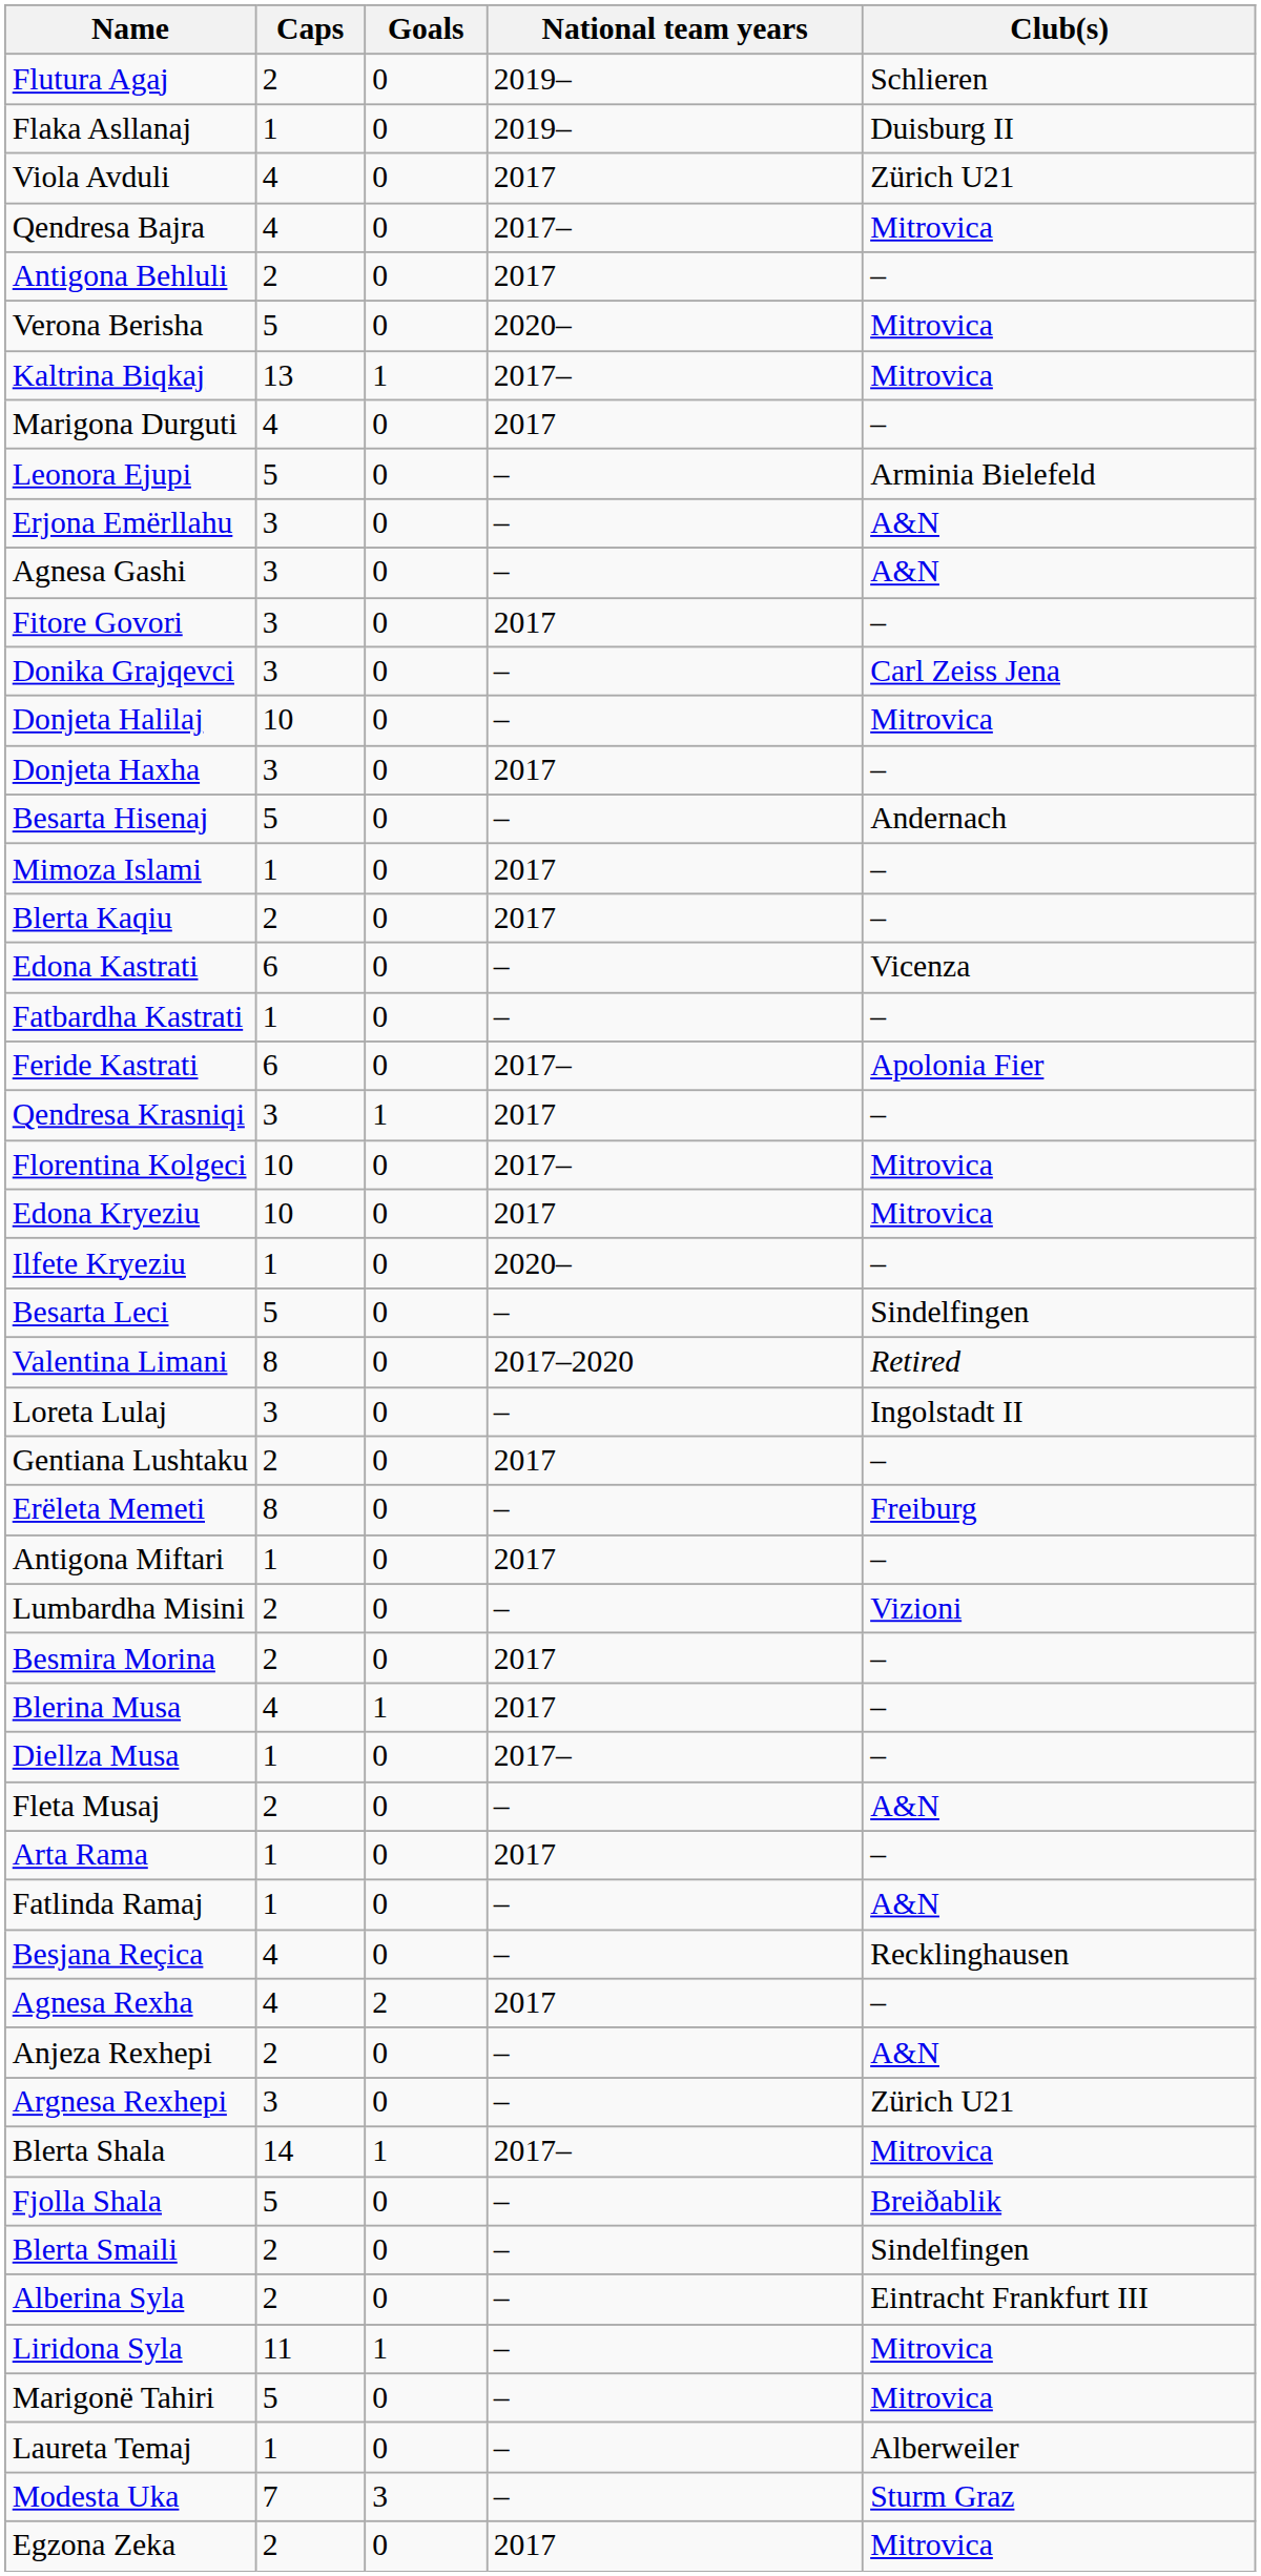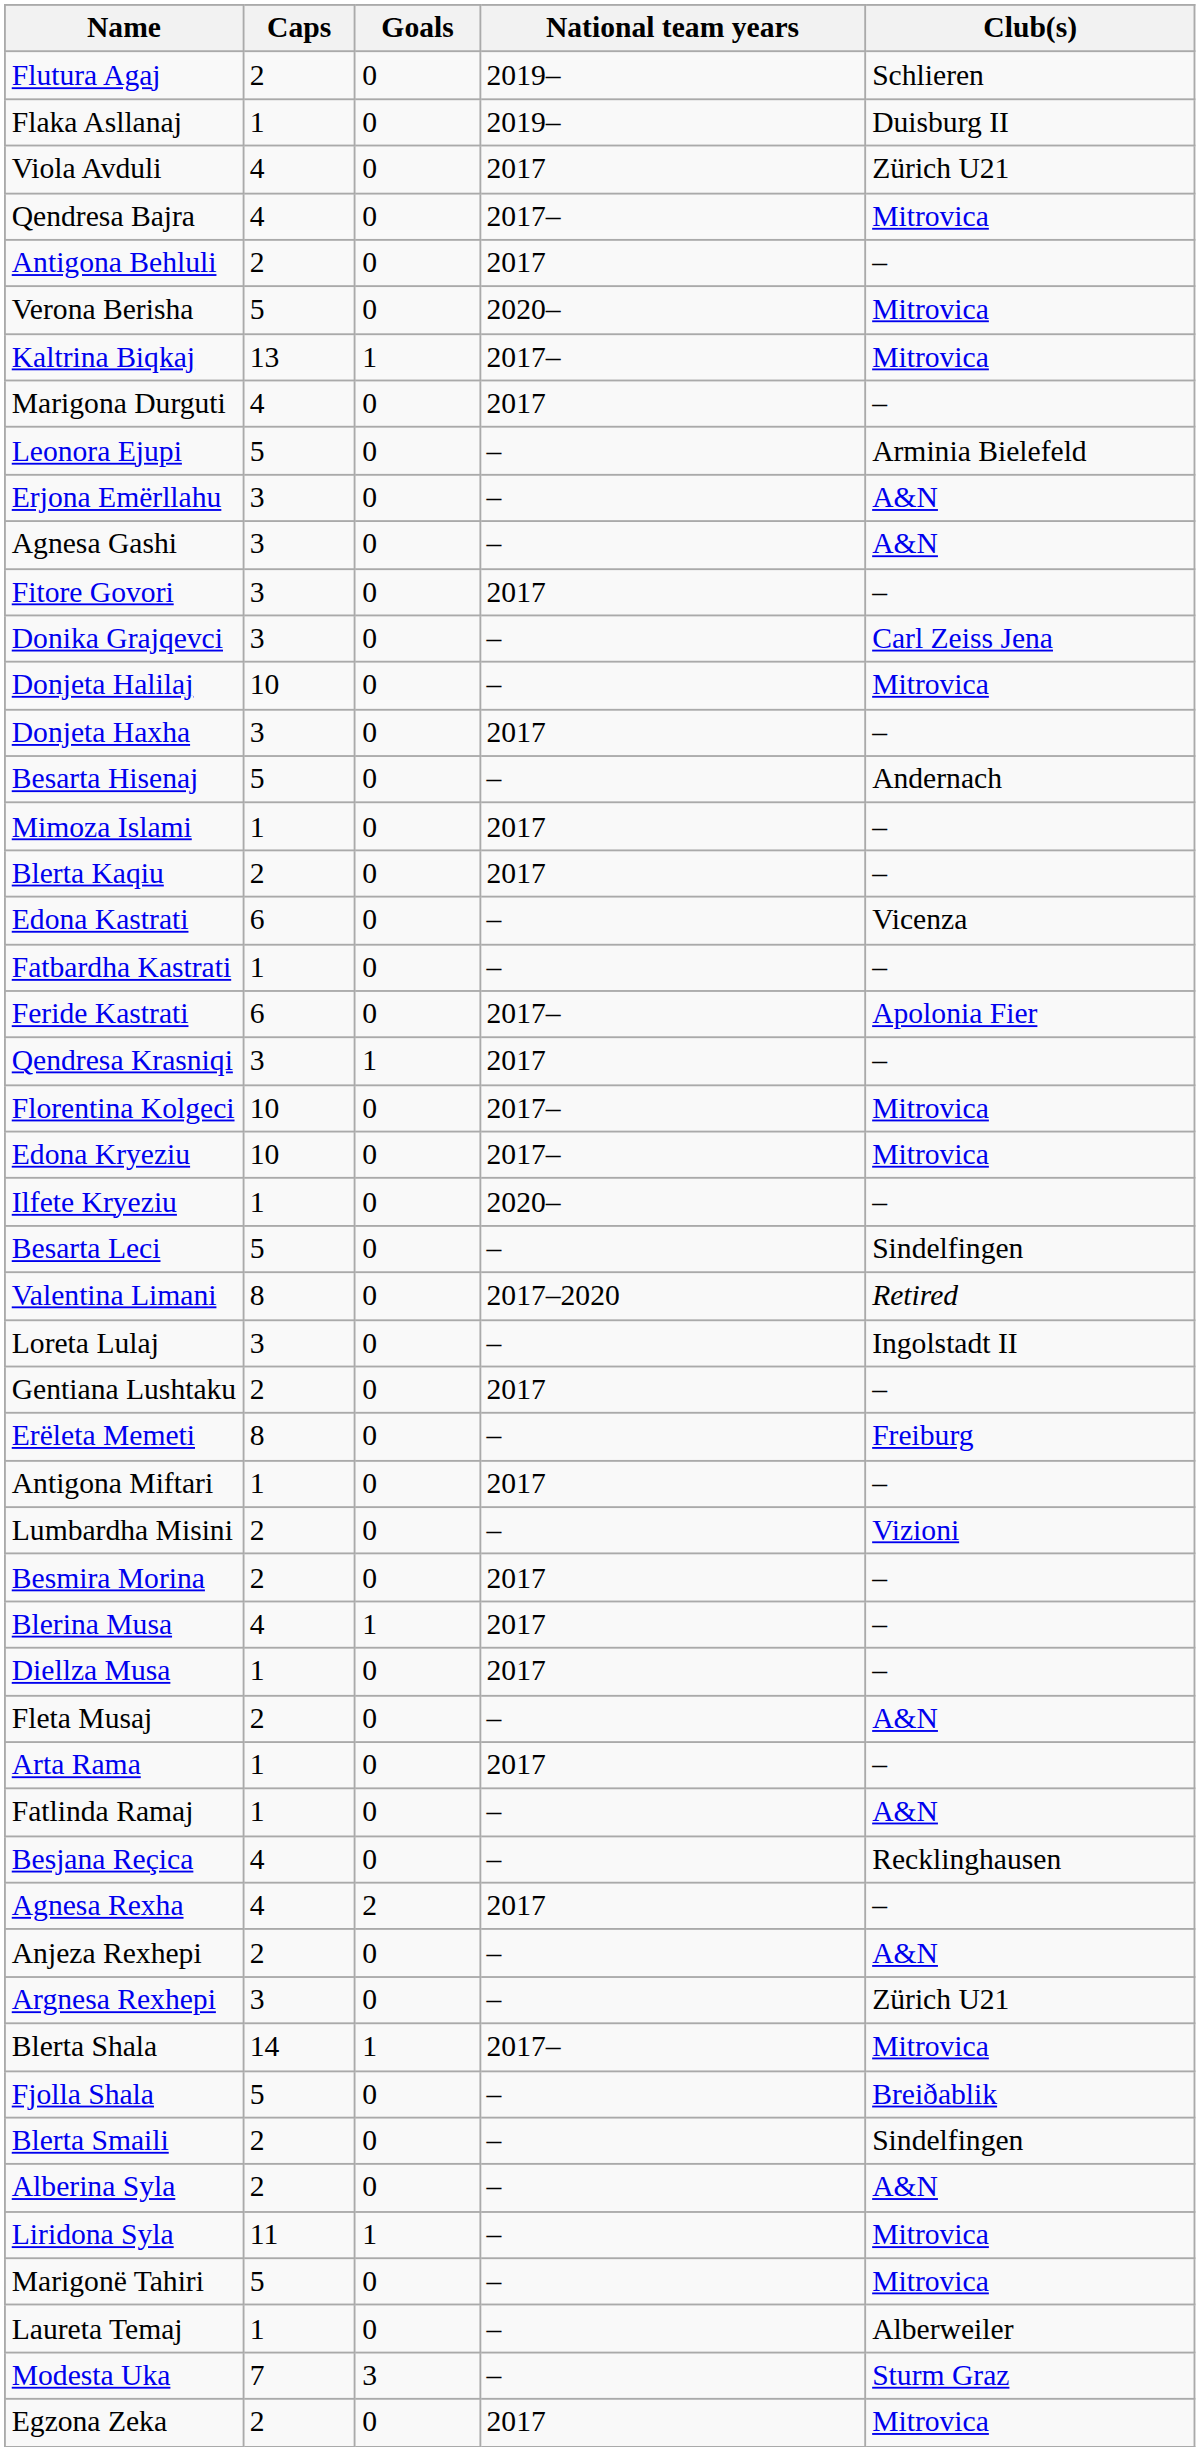 <table class="wikitable sortable">
 <tr>
 <th width="20%">Name</th>
 <th>Caps</th>
 <th>Goals</th>
 <th>National team years</th>
 <th>Club(s)</th>
 </tr>
 <tr>
 <td><a href='#'>Flutura Agaj</a></td>
 <td>2</td>
 <td>0</td>
 <td>2019–</td>
 <td> Schlieren</td>
 </tr>
 <tr>
 <td>Flaka Asllanaj</td>
 <td>1</td>
 <td>0</td>
 <td>2019–</td>
 <td> Duisburg II</td>
 </tr>
 <tr>
 <td>Viola Avduli</td>
 <td>4</td>
 <td>0</td>
 <td>2017</td>
 <td> Zürich U21</td>
 </tr>
 <tr>
 <td>Qendresa Bajra</td>
 <td>4</td>
 <td>0</td>
 <td>2017–</td>
 <td> <a href='#'>Mitrovica</a></td>
 </tr>
 <tr>
 <td><a href='#'>Antigona Behluli</a></td>
 <td>2</td>
 <td>0</td>
 <td>2017</td>
 <td>–</td>
 </tr>
 <tr>
 <td>Verona Berisha</td>
 <td>5</td>
 <td>0</td>
 <td>2020–</td>
 <td> <a href='#'>Mitrovica</a></td>
 </tr>
 <tr>
 <td><a href='#'>Kaltrina Biqkaj</a></td>
 <td>13</td>
 <td>1</td>
 <td>2017–</td>
 <td> <a href='#'>Mitrovica</a></td>
 </tr>
 <tr>
 <td>Marigona Durguti</td>
 <td>4</td>
 <td>0</td>
 <td>2017</td>
 <td>–</td>
 </tr>
 <tr>
 <td><a href='#'>Leonora Ejupi</a></td>
 <td>5</td>
 <td>0</td>
 <td>–</td>
 <td> Arminia Bielefeld</td>
 </tr>
 <tr>
 <td><a href='#'>Erjona Emërllahu</a></td>
 <td>3</td>
 <td>0</td>
 <td>–</td>
 <td> <a href='#'>A&N</a></td>
 </tr>
 <tr>
 <td>Agnesa Gashi</td>
 <td>3</td>
 <td>0</td>
 <td>–</td>
 <td> <a href='#'>A&N</a></td>
 </tr>
 <tr>
 <td><a href='#'>Fitore Govori</a></td>
 <td>3</td>
 <td>0</td>
 <td>2017</td>
 <td>–</td>
 </tr>
 <tr>
 <td><a href='#'>Donika Grajqevci</a></td>
 <td>3</td>
 <td>0</td>
 <td>–</td>
 <td> <a href='#'>Carl Zeiss Jena</a></td>
 </tr>
 <tr>
 <td><a href='#'>Donjeta Halilaj</a></td>
 <td>10</td>
 <td>0</td>
 <td>–</td>
 <td> <a href='#'>Mitrovica</a></td>
 </tr>
 <tr>
 <td><a href='#'>Donjeta Haxha</a></td>
 <td>3</td>
 <td>0</td>
 <td>2017</td>
 <td>–</td>
 </tr>
 <tr>
 <td><a href='#'>Besarta Hisenaj</a></td>
 <td>5</td>
 <td>0</td>
 <td>–</td>
 <td> Andernach</td>
 </tr>
 <tr>
 <td><a href='#'>Mimoza Islami</a></td>
 <td>1</td>
 <td>0</td>
 <td>2017</td>
 <td>–</td>
 </tr>
 <tr>
 <td><a href='#'>Blerta Kaqiu</a></td>
 <td>2</td>
 <td>0</td>
 <td>2017</td>
 <td>–</td>
 </tr>
 <tr>
 <td><a href='#'>Edona Kastrati</a></td>
 <td>6</td>
 <td>0</td>
 <td>–</td>
 <td> Vicenza</td>
 </tr>
 <tr>
 <td><a href='#'>Fatbardha Kastrati</a></td>
 <td>1</td>
 <td>0</td>
 <td>–</td>
 <td>–</td>
 </tr>
 <tr>
 <td><a href='#'>Feride Kastrati</a></td>
 <td>6</td>
 <td>0</td>
 <td>2017–</td>
 <td> <a href='#'>Apolonia Fier</a></td>
 </tr>
 <tr>
 <td><a href='#'>Qendresa Krasniqi</a></td>
 <td>3</td>
 <td>1</td>
 <td>2017</td>
 <td>–</td>
 </tr>
 <tr>
 <td><a href='#'>Florentina Kolgeci</a></td>
 <td>10</td>
 <td>0</td>
 <td>2017–</td>
 <td> <a href='#'>Mitrovica</a></td>
 </tr>
 <tr>
 <td><a href='#'>Edona Kryeziu</a></td>
 <td>10</td>
 <td>0</td>
-<td>2017</td>
+<td>2017–</td>
 <td> <a href='#'>Mitrovica</a></td>
 </tr>
 <tr>
 <td><a href='#'>Ilfete Kryeziu</a></td>
 <td>1</td>
 <td>0</td>
 <td>2020–</td>
 <td>–</td>
 </tr>
 <tr>
 <td><a href='#'>Besarta Leci</a></td>
 <td>5</td>
 <td>0</td>
 <td>–</td>
 <td> Sindelfingen</td>
 </tr>
 <tr>
 <td><a href='#'>Valentina Limani</a></td>
 <td>8</td>
 <td>0</td>
 <td>2017–2020</td>
 <td><em>Retired</em></td>
 </tr>
 <tr>
 <td>Loreta Lulaj</td>
 <td>3</td>
 <td>0</td>
 <td>–</td>
 <td> Ingolstadt II</td>
 </tr>
 <tr>
 <td>Gentiana Lushtaku</td>
 <td>2</td>
 <td>0</td>
 <td>2017</td>
 <td>–</td>
 </tr>
 <tr>
 <td><a href='#'>Erëleta Memeti</a></td>
 <td>8</td>
 <td>0</td>
 <td>–</td>
 <td> <a href='#'>Freiburg</a></td>
 </tr>
 <tr>
 <td>Antigona Miftari</td>
 <td>1</td>
 <td>0</td>
 <td>2017</td>
 <td>–</td>
 </tr>
 <tr>
 <td>Lumbardha Misini</td>
 <td>2</td>
 <td>0</td>
 <td>–</td>
 <td> <a href='#'>Vizioni</a></td>
 </tr>
 <tr>
 <td><a href='#'>Besmira Morina</a></td>
 <td>2</td>
 <td>0</td>
 <td>2017</td>
 <td>–</td>
 </tr>
 <tr>
 <td><a href='#'>Blerina Musa</a></td>
 <td>4</td>
 <td>1</td>
 <td>2017</td>
 <td>–</td>
 </tr>
 <tr>
 <td><a href='#'>Diellza Musa</a></td>
 <td>1</td>
 <td>0</td>
-<td>2017–</td>
+<td>2017</td>
 <td>–</td>
 </tr>
 <tr>
 <td>Fleta Musaj</td>
 <td>2</td>
 <td>0</td>
 <td>–</td>
 <td> <a href='#'>A&N</a></td>
 </tr>
 <tr>
 <td><a href='#'>Arta Rama</a></td>
 <td>1</td>
 <td>0</td>
 <td>2017</td>
 <td>–</td>
 </tr>
 <tr>
 <td>Fatlinda Ramaj</td>
 <td>1</td>
 <td>0</td>
 <td>–</td>
 <td> <a href='#'>A&N</a></td>
 </tr>
 <tr>
 <td><a href='#'>Besjana Reçica</a></td>
 <td>4</td>
 <td>0</td>
 <td>–</td>
 <td> Recklinghausen</td>
 </tr>
 <tr>
 <td><a href='#'>Agnesa Rexha</a></td>
 <td>4</td>
 <td>2</td>
 <td>2017</td>
 <td>–</td>
 </tr>
 <tr>
 <td>Anjeza Rexhepi</td>
 <td>2</td>
 <td>0</td>
 <td>–</td>
 <td> <a href='#'>A&N</a></td>
 </tr>
 <tr>
 <td><a href='#'>Argnesa Rexhepi</a></td>
 <td>3</td>
 <td>0</td>
 <td>–</td>
 <td> Zürich U21</td>
 </tr>
 <tr>
 <td>Blerta Shala</td>
 <td>14</td>
 <td>1</td>
 <td>2017–</td>
 <td> <a href='#'>Mitrovica</a></td>
 </tr>
 <tr>
 <td><a href='#'>Fjolla Shala</a></td>
 <td>5</td>
 <td>0</td>
 <td>–</td>
 <td> <a href='#'>Breiðablik</a></td>
 </tr>
 <tr>
 <td><a href='#'>Blerta Smaili</a></td>
 <td>2</td>
 <td>0</td>
 <td>–</td>
 <td> Sindelfingen</td>
 </tr>
 <tr>
 <td><a href='#'>Alberina Syla</a></td>
 <td>2</td>
 <td>0</td>
 <td>–</td>
-<td> Eintracht Frankfurt III</td>
+<td> <a href='#'>A&N</a></td>
 </tr>
 <tr>
 <td><a href='#'>Liridona Syla</a></td>
 <td>11</td>
 <td>1</td>
 <td>–</td>
 <td> <a href='#'>Mitrovica</a></td>
 </tr>
 <tr>
 <td>Marigonë Tahiri</td>
 <td>5</td>
 <td>0</td>
 <td>–</td>
 <td> <a href='#'>Mitrovica</a></td>
 </tr>
 <tr>
 <td>Laureta Temaj</td>
 <td>1</td>
 <td>0</td>
 <td>–</td>
 <td> Alberweiler</td>
 </tr>
 <tr>
 <td><a href='#'>Modesta Uka</a></td>
 <td>7</td>
 <td>3</td>
 <td>–</td>
 <td> <a href='#'>Sturm Graz</a></td>
 </tr>
 <tr>
 <td>Egzona Zeka</td>
 <td>2</td>
 <td>0</td>
 <td>2017</td>
 <td> <a href='#'>Mitrovica</a></td>
 </tr>
 </table>
